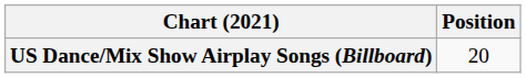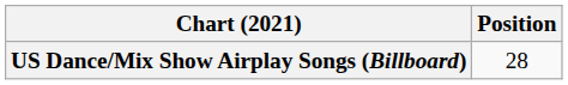 <table class="wikitable plainrowheaders" style="text-align:center">
 <tr>
 <th>Chart (2021)</th>
 <th>Position</th>
 </tr>
 <tr>
 <th scope="row">US Dance/Mix Show Airplay Songs (<em>Billboard</em>)</th>
-<td>20</td>
+<td>28</td>
 </tr>
 </table>
